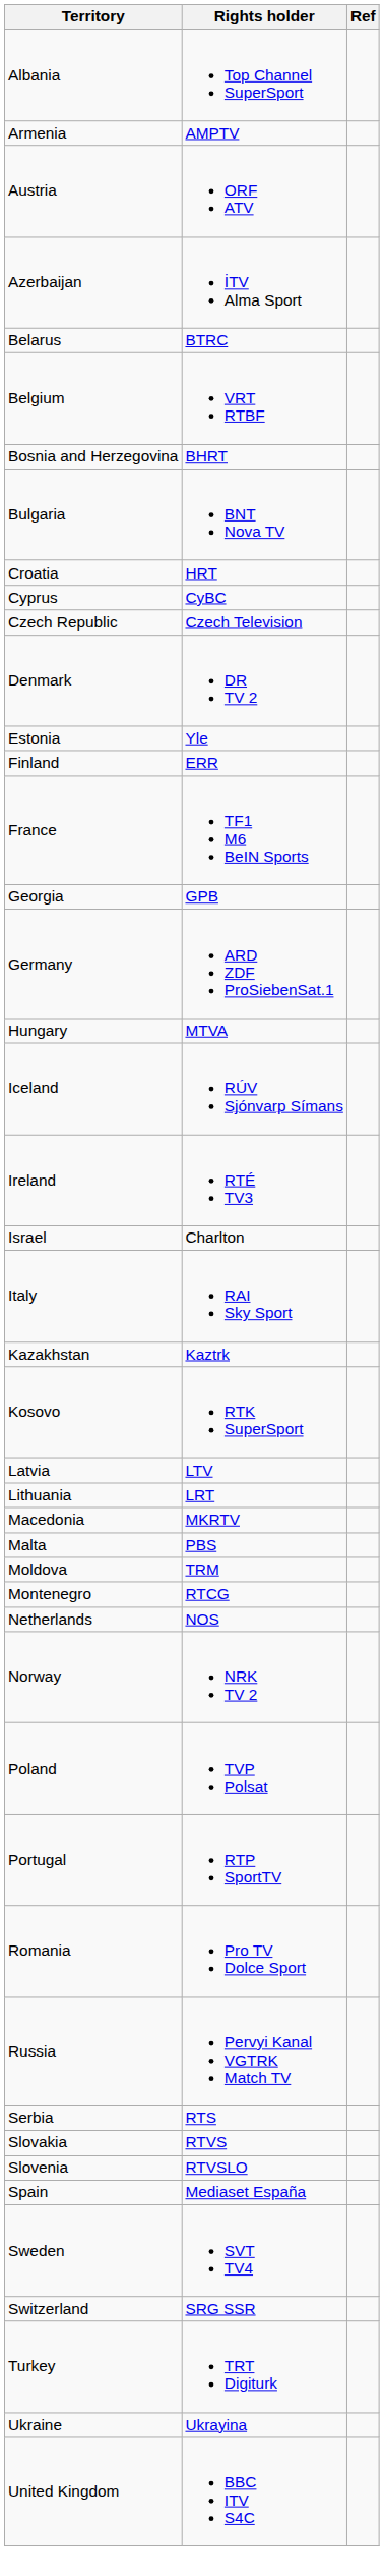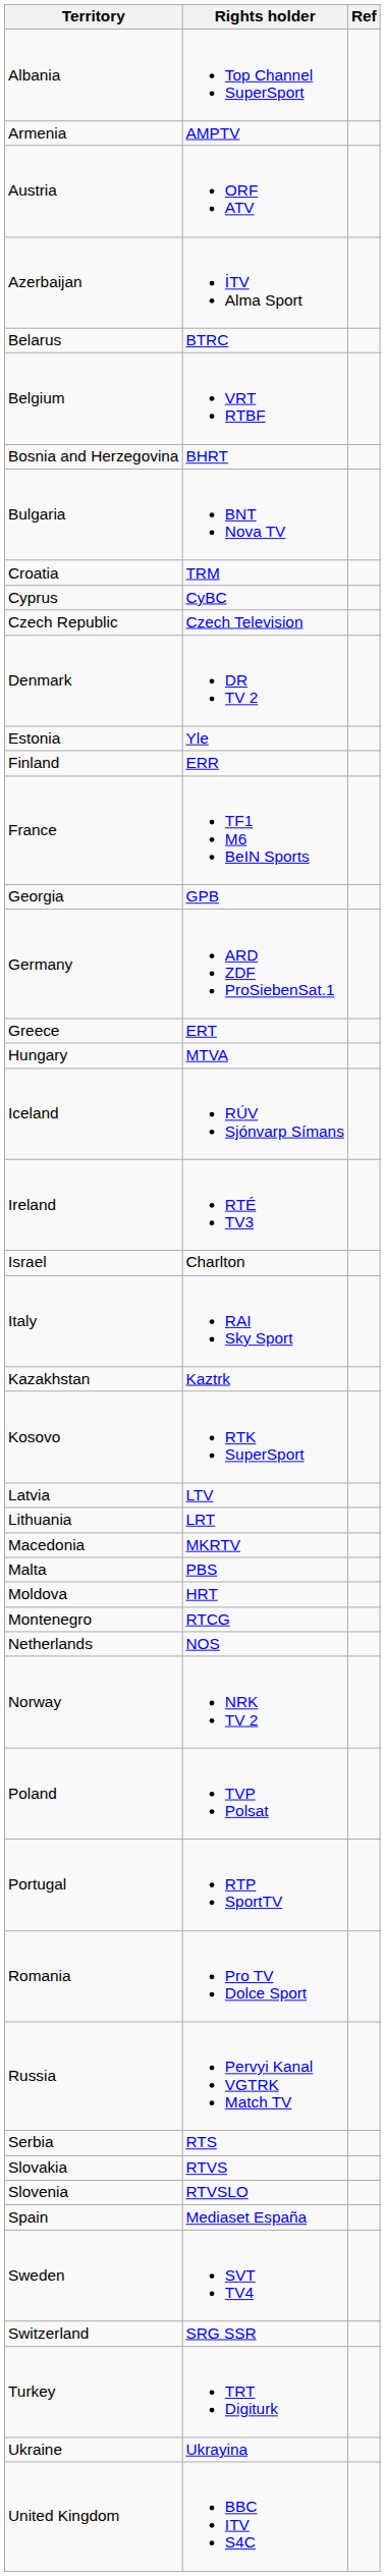 <table class="wikitable">
 <tr>
 <th>Territory</th>
 <th>Rights holder</th>
 <th>Ref</th>
 </tr>
 <tr>
 <td>Albania</td>
 <td><br><ul><li><a href='#'>Top Channel</a></li><li><a href='#'>SuperSport</a></li></ul></td>
 <td></td>
 </tr>
 <tr>
 <td>Armenia</td>
 <td><a href='#'>AMPTV</a></td>
 <td></td>
 </tr>
 <tr>
 <td>Austria</td>
 <td><br><ul><li><a href='#'>ORF</a></li><li><a href='#'>ATV</a></li></ul></td>
 <td></td>
 </tr>
 <tr>
 <td>Azerbaijan</td>
 <td><br><ul><li><a href='#'>İTV</a></li><li>Alma Sport</li></ul></td>
 <td></td>
 </tr>
 <tr>
 <td>Belarus</td>
 <td><a href='#'>BTRC</a></td>
 <td></td>
 </tr>
 <tr>
 <td>Belgium</td>
 <td><br><ul><li><a href='#'>VRT</a></li><li><a href='#'>RTBF</a></li></ul></td>
 <td></td>
 </tr>
 <tr>
 <td>Bosnia and Herzegovina</td>
 <td><a href='#'>BHRT</a></td>
 <td></td>
 </tr>
 <tr>
 <td>Bulgaria</td>
 <td><br><ul><li><a href='#'>BNT</a></li><li><a href='#'>Nova TV</a></li></ul></td>
 <td></td>
 </tr>
 <tr>
 <td>Croatia</td>
-<td><a href='#'>HRT</a></td>
+<td><a href='#'>TRM</a></td>
 <td></td>
 </tr>
 <tr>
 <td>Cyprus</td>
 <td><a href='#'>CyBC</a></td>
 <td></td>
 </tr>
 <tr>
 <td>Czech Republic</td>
 <td><a href='#'>Czech Television</a></td>
 <td></td>
 </tr>
 <tr>
 <td>Denmark</td>
 <td><br><ul><li><a href='#'>DR</a></li><li><a href='#'>TV 2</a></li></ul></td>
 <td></td>
 </tr>
 <tr>
 <td>Estonia</td>
 <td><a href='#'>Yle</a></td>
 <td></td>
 </tr>
 <tr>
 <td>Finland</td>
 <td><a href='#'>ERR</a></td>
 <td></td>
 </tr>
 <tr>
 <td>France</td>
 <td><br><ul><li><a href='#'>TF1</a></li><li><a href='#'>M6</a></li><li><a href='#'>BeIN Sports</a></li></ul></td>
 <td></td>
 </tr>
 <tr>
 <td>Georgia</td>
 <td><a href='#'>GPB</a></td>
 <td></td>
 </tr>
 <tr>
 <td>Germany</td>
 <td><br><ul><li><a href='#'>ARD</a></li><li><a href='#'>ZDF</a></li><li><a href='#'>ProSiebenSat.1</a></li></ul></td>
+<td></td>
+</tr>
+<tr>
+<td>Greece</td>
+<td><a href='#'>ERT</a></td>
 <td></td>
 </tr>
 <tr>
 <td>Hungary</td>
 <td><a href='#'>MTVA</a></td>
 <td></td>
 </tr>
 <tr>
 <td>Iceland</td>
 <td><br><ul><li><a href='#'>RÚV</a></li><li><a href='#'>Sjónvarp Símans</a></li></ul></td>
 <td></td>
 </tr>
 <tr>
 <td>Ireland</td>
 <td><br><ul><li><a href='#'>RTÉ</a></li><li><a href='#'>TV3</a></li></ul></td>
 <td></td>
 </tr>
 <tr>
 <td>Israel</td>
 <td>Charlton</td>
 <td></td>
 </tr>
 <tr>
 <td>Italy</td>
 <td><br><ul><li><a href='#'>RAI</a></li><li><a href='#'>Sky Sport</a></li></ul></td>
 <td></td>
 </tr>
 <tr>
 <td>Kazakhstan</td>
 <td><a href='#'>Kaztrk</a></td>
 <td></td>
 </tr>
 <tr>
 <td>Kosovo</td>
 <td><br><ul><li><a href='#'>RTK</a></li><li><a href='#'>SuperSport</a></li></ul></td>
 <td></td>
 </tr>
 <tr>
 <td>Latvia</td>
 <td><a href='#'>LTV</a></td>
 <td></td>
 </tr>
 <tr>
 <td>Lithuania</td>
 <td><a href='#'>LRT</a></td>
 <td></td>
 </tr>
 <tr>
 <td>Macedonia</td>
 <td><a href='#'>MKRTV</a></td>
 <td></td>
 </tr>
 <tr>
 <td>Malta</td>
 <td><a href='#'>PBS</a></td>
 <td></td>
 </tr>
 <tr>
 <td>Moldova</td>
-<td><a href='#'>TRM</a></td>
+<td><a href='#'>HRT</a></td>
 <td></td>
 </tr>
 <tr>
 <td>Montenegro</td>
 <td><a href='#'>RTCG</a></td>
 <td></td>
 </tr>
 <tr>
 <td>Netherlands</td>
 <td><a href='#'>NOS</a></td>
 <td></td>
 </tr>
 <tr>
 <td>Norway</td>
 <td><br><ul><li><a href='#'>NRK</a></li><li><a href='#'>TV 2</a></li></ul></td>
 <td></td>
 </tr>
 <tr>
 <td>Poland</td>
 <td><br><ul><li><a href='#'>TVP</a></li><li><a href='#'>Polsat</a></li></ul></td>
 <td></td>
 </tr>
 <tr>
 <td>Portugal</td>
 <td><br><ul><li><a href='#'>RTP</a></li><li><a href='#'>SportTV</a></li></ul></td>
 <td></td>
 </tr>
 <tr>
 <td>Romania</td>
 <td><br><ul><li><a href='#'>Pro TV</a></li><li><a href='#'>Dolce Sport</a></li></ul></td>
 <td></td>
 </tr>
 <tr>
 <td>Russia</td>
 <td><br><ul><li><a href='#'>Pervyi Kanal</a></li><li><a href='#'>VGTRK</a></li><li><a href='#'>Match TV</a></li></ul></td>
 <td></td>
 </tr>
 <tr>
 <td>Serbia</td>
 <td><a href='#'>RTS</a></td>
 <td></td>
 </tr>
 <tr>
 <td>Slovakia</td>
 <td><a href='#'>RTVS</a></td>
 <td></td>
 </tr>
 <tr>
 <td>Slovenia</td>
 <td><a href='#'>RTVSLO</a></td>
 <td></td>
 </tr>
 <tr>
 <td>Spain</td>
 <td><a href='#'>Mediaset España</a></td>
 <td></td>
 </tr>
 <tr>
 <td>Sweden</td>
 <td><br><ul><li><a href='#'>SVT</a></li><li><a href='#'>TV4</a></li></ul></td>
 <td></td>
 </tr>
 <tr>
 <td>Switzerland</td>
 <td><a href='#'>SRG SSR</a></td>
 <td></td>
 </tr>
 <tr>
 <td>Turkey</td>
 <td><br><ul><li><a href='#'>TRT</a></li><li><a href='#'>Digiturk</a></li></ul></td>
 <td></td>
 </tr>
 <tr>
 <td>Ukraine</td>
 <td><a href='#'>Ukrayina</a></td>
 <td></td>
 </tr>
 <tr>
 <td>United Kingdom</td>
 <td><br><ul><li><a href='#'>BBC</a></li><li><a href='#'>ITV</a></li><li><a href='#'>S4C</a></li></ul></td>
 <td></td>
 </tr>
 </table>
